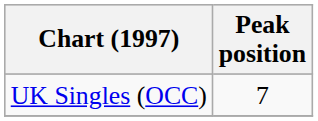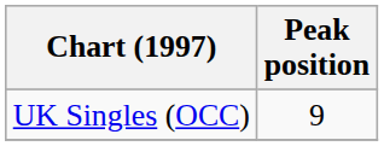 <table class="wikitable sortable">
 <tr>
 <th>Chart (1997)</th>
 <th>Peak<br>position</th>
 </tr>
 <tr>
 <td><a href='#'>UK Singles</a> (<a href='#'>OCC</a>)</td>
-<td style="text-align:center;">7</td>
+<td style="text-align:center;">9</td>
 </tr>
 <tr>
 </tr>
 </table>
